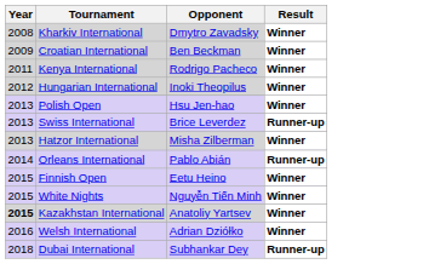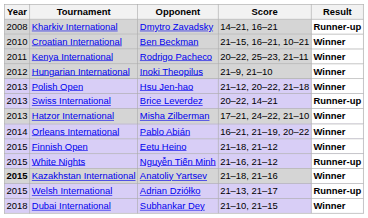 <table class="sortable wikitable" style="font-size: 95%;">
 <tr>
 <th>Year</th>
 <th>Tournament</th>
 <th>Opponent</th>
+<th>Score</th>
 <th>Result</th>
 </tr>
 <tr style="background:#D5D5D5">
 <td align="center">2008</td>
 <td align="left"><a href='#'>Kharkiv International</a></td>
 <td align="left"> <a href='#'>Dmytro Zavadsky</a></td>
-<td style="text-align:left; background:white"> <strong>Winner</strong></td>
+<td align="left">14–21, 16–21</td>
+<td style="text-align:left; background:white"> <strong>Runner-up</strong></td>
 </tr>
 <tr style="background:#D5D5D5">
-<td align="center">2009</td>
+<td align="center">2010</td>
 <td align="left"><a href='#'>Croatian International</a></td>
 <td align="left"> <a href='#'>Ben Beckman</a></td>
+<td align="left">21–15, 16–21, 10–21</td>
 <td style="text-align:left; background:white"> <strong>Winner</strong></td>
 </tr>
 <tr style="background:#D5D5D5">
 <td align="center">2011</td>
 <td align="left"><a href='#'>Kenya International</a></td>
 <td align="left"> <a href='#'>Rodrigo Pacheco</a></td>
+<td align="left">20–22, 25–23, 21–11</td>
 <td style="text-align:left; background:white"> <strong>Winner</strong></td>
 </tr>
 <tr style="background:#D5D5D5">
 <td align="center">2012</td>
 <td align="left"><a href='#'>Hungarian International</a></td>
 <td align="left"> <a href='#'>Inoki Theopilus</a></td>
+<td align="left">21–9, 21–10</td>
 <td style="text-align:left; background:white"> <strong>Winner</strong></td>
 </tr>
 <tr style="background:#D8CEF6">
 <td align="center">2013</td>
 <td align="left"><a href='#'>Polish Open</a></td>
 <td align="left"> <a href='#'>Hsu Jen-hao</a></td>
+<td align="left">21–12, 20–22, 21–18</td>
 <td style="text-align:left; background:white"> <strong>Winner</strong></td>
 </tr>
 <tr style="background:#D8CEF6">
 <td align="center">2013</td>
 <td align="left"><a href='#'>Swiss International</a></td>
 <td align="left"> <a href='#'>Brice Leverdez</a></td>
+<td align="left">20–22, 14–21</td>
 <td style="text-align:left; background:white"> <strong>Runner-up</strong></td>
 </tr>
 <tr style="background:#D5D5D5">
 <td align="center">2013</td>
 <td align="left"><a href='#'>Hatzor International</a></td>
 <td align="left"> <a href='#'>Misha Zilberman</a></td>
+<td align="left">17–21, 24–22, 21–10</td>
 <td style="text-align:left; background:white"> <strong>Winner</strong></td>
 </tr>
 <tr style="background:#D8CEF6">
 <td align="center">2014</td>
 <td align="left"><a href='#'>Orleans International</a></td>
 <td align="left"> <a href='#'>Pablo Abián</a></td>
-<td style="text-align:left; background:white"> <strong>Runner-up</strong></td>
+<td align="left">16–21, 21–19, 20–22</td>
+<td style="text-align:left; background:white"> <strong>Winner</strong></td>
 </tr>
 <tr style="background:#D8CEF6">
 <td align="center">2015</td>
 <td align="left"><a href='#'>Finnish Open</a></td>
 <td align="left"> <a href='#'>Eetu Heino</a></td>
+<td align="left">21–18, 21–12</td>
 <td style="text-align:left; background:white"> <strong>Winner</strong></td>
 </tr>
 <tr style="background:#D8CEF6">
 <td align="center">2015</td>
 <td align="left"><a href='#'>White Nights</a></td>
 <td align="left"> <a href='#'>Nguyễn Tiến Minh</a></td>
-<td style="text-align:left; background:white"> <strong>Winner</strong></td>
+<td align="left">21–16, 21–12</td>
+<td style="text-align:left; background:white"> <strong>Runner-up</strong></td>
 </tr>
 <tr style="background:#D5D5D5">
 <td align="center"><strong>2015</strong></td>
 <td align="left"><a href='#'>Kazakhstan International</a></td>
 <td align="left"> <a href='#'>Anatoliy Yartsev</a></td>
+<td align="left">21–18, 21–16</td>
 <td style="text-align:left; background:white"> <strong>Winner</strong></td>
 </tr>
 <tr style="background:#D8CEF6">
-<td align="center">2016</td>
+<td align="center">2015</td>
 <td align="left"><a href='#'>Welsh International</a></td>
 <td align="left"> <a href='#'>Adrian Dziółko</a></td>
-<td style="text-align:left; background:white"> <strong>Winner</strong></td>
+<td align="left">21–13, 21–17</td>
+<td style="text-align:left; background:white"> <strong>Runner-up</strong></td>
 </tr>
 <tr style="background:#D8CEF6">
 <td align="center">2018</td>
 <td align="left"><a href='#'>Dubai International</a></td>
 <td align="left"> <a href='#'>Subhankar Dey</a></td>
-<td style="text-align:left; background:white"> <strong>Runner-up</strong></td>
+<td align="left">21–10, 21–15</td>
+<td style="text-align:left; background:white"> <strong>Winner</strong></td>
 </tr>
 </table>
